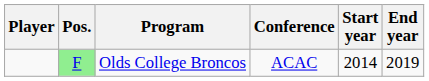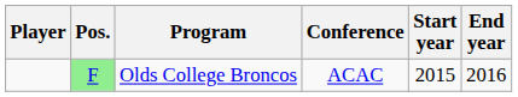 <table class="wikitable sortable" style="text-align:center;">
 <tr>
 <th>Player</th>
 <th>Pos.</th>
 <th>Program</th>
 <th>Conference</th>
 <th>Start<br>year</th>
 <th>End<br>year</th>
 </tr>
 <tr>
 <td align="left"></td>
 <td style="background: lightgreen;"><a href='#'>F</a></td>
 <td align="left"><a href='#'>Olds College Broncos</a></td>
 <td><a href='#'>ACAC</a></td>
-<td>2014</td>
-<td>2019</td>
+<td>2015</td>
+<td>2016</td>
 </tr>
 </table>
